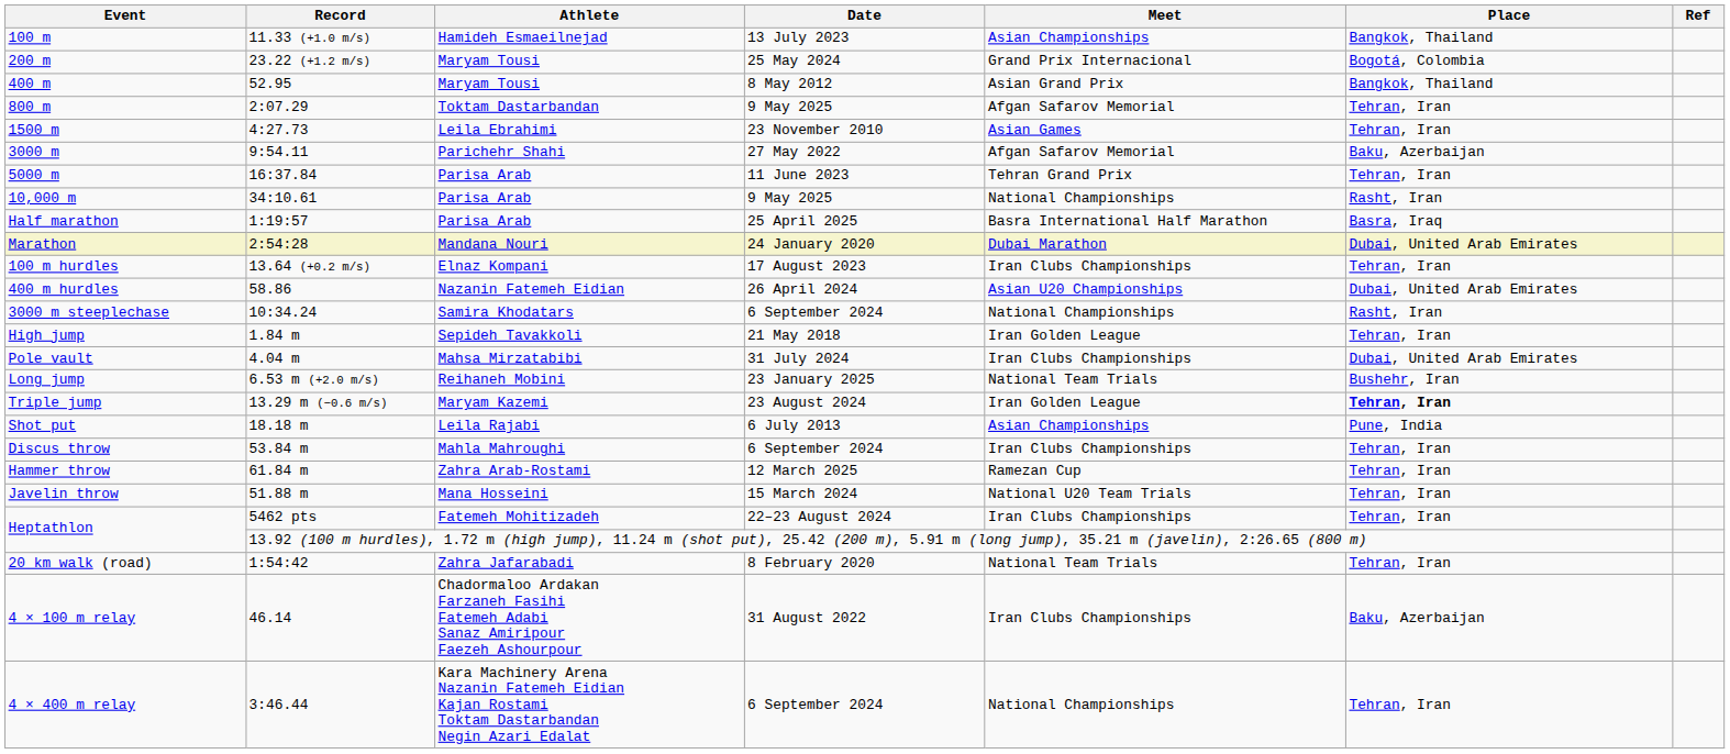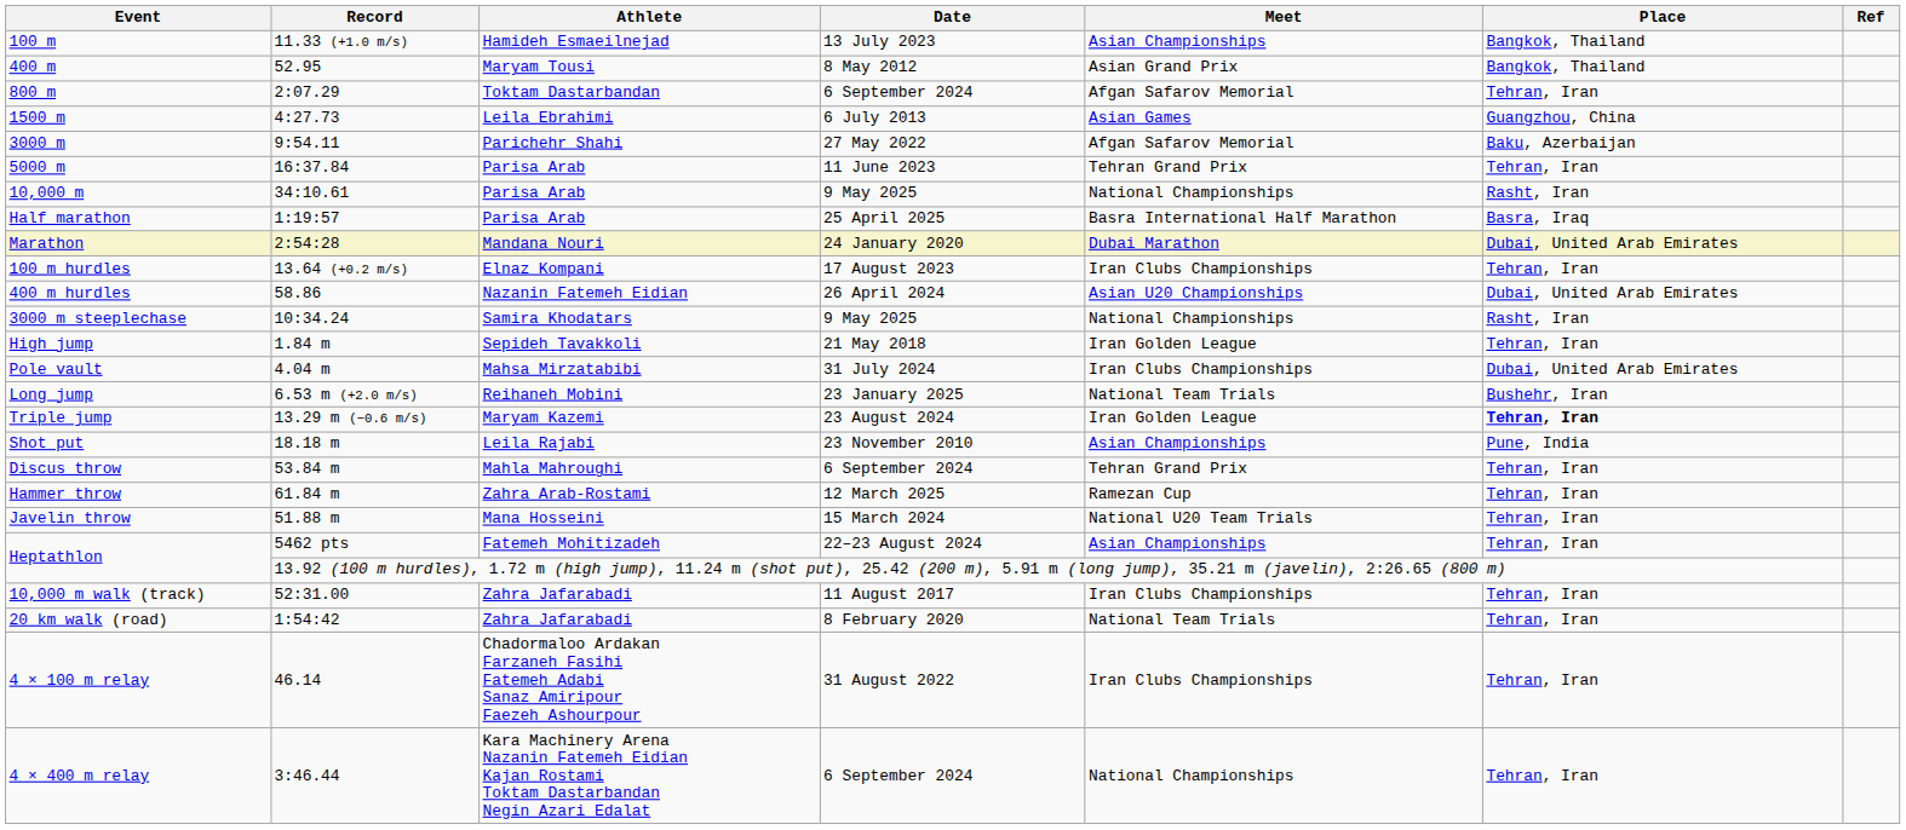 <table class="wikitable" style="font-size:95%; width: 95%;">
 <tr>
 <th width=14%>Event</th>
 <th width=11%>Record</th>
 <th width=18%>Athlete</th>
 <th width=14%>Date</th>
 <th width=21%>Meet</th>
 <th width=19%>Place</th>
 <th width=3%>Ref</th>
 </tr>
 <tr>
 <td><a href='#'>100 m</a></td>
 <td>11.33 <small>(+1.0 m/s)</small></td>
 <td><a href='#'>Hamideh Esmaeilnejad</a></td>
 <td>13 July 2023</td>
 <td><a href='#'>Asian Championships</a></td>
 <td> <a href='#'>Bangkok</a>, Thailand</td>
 <td></td>
 </tr>
 <tr>
-<td><a href='#'>200 m</a></td>
-<td>23.22 <small>(+1.2 m/s)</small></td>
-<td><a href='#'>Maryam Tousi</a></td>
-<td>25 May 2024</td>
-<td>Grand Prix Internacional</td>
-<td> <a href='#'>Bogotá</a>, Colombia</td>
-<td></td>
-</tr>
-<tr>
 <td><a href='#'>400 m</a></td>
 <td>52.95</td>
 <td><a href='#'>Maryam Tousi</a></td>
 <td>8 May 2012</td>
 <td>Asian Grand Prix</td>
 <td> <a href='#'>Bangkok</a>, Thailand</td>
 <td></td>
 </tr>
 <tr>
 <td><a href='#'>800 m</a></td>
 <td>2:07.29</td>
 <td><a href='#'>Toktam Dastarbandan</a></td>
-<td>9 May 2025</td>
+<td>6 September 2024</td>
 <td>Afgan Safarov Memorial</td>
 <td> <a href='#'>Tehran</a>, Iran</td>
 <td></td>
 </tr>
 <tr>
 <td><a href='#'>1500 m</a></td>
 <td>4:27.73</td>
 <td><a href='#'>Leila Ebrahimi</a></td>
-<td>23 November 2010</td>
+<td>6 July 2013</td>
 <td><a href='#'>Asian Games</a></td>
-<td> <a href='#'>Tehran</a>, Iran</td>
+<td> <a href='#'>Guangzhou</a>, China</td>
 <td></td>
 </tr>
 <tr>
 <td><a href='#'>3000 m</a></td>
 <td>9:54.11</td>
 <td><a href='#'>Parichehr Shahi</a></td>
 <td>27 May 2022</td>
 <td>Afgan Safarov Memorial</td>
 <td> <a href='#'>Baku</a>, Azerbaijan</td>
 <td></td>
 </tr>
 <tr>
 <td><a href='#'>5000 m</a></td>
 <td>16:37.84</td>
 <td><a href='#'>Parisa Arab</a></td>
 <td>11 June 2023</td>
 <td>Tehran Grand Prix</td>
 <td> <a href='#'>Tehran</a>, Iran</td>
 <td></td>
 </tr>
 <tr>
 <td><a href='#'>10,000 m</a></td>
 <td>34:10.61</td>
 <td><a href='#'>Parisa Arab</a></td>
 <td>9 May 2025</td>
 <td>National Championships</td>
 <td> <a href='#'>Rasht</a>, Iran</td>
 <td></td>
 </tr>
 <tr>
 <td><a href='#'>Half marathon</a></td>
 <td>1:19:57</td>
 <td><a href='#'>Parisa Arab</a></td>
 <td>25 April 2025</td>
 <td>Basra International Half Marathon</td>
 <td> <a href='#'>Basra</a>, Iraq</td>
 <td></td>
 </tr>
 <tr style="background:#f6F5CE;">
 <td><a href='#'>Marathon</a></td>
 <td>2:54:28</td>
 <td><a href='#'>Mandana Nouri</a></td>
 <td>24 January 2020</td>
 <td><a href='#'>Dubai Marathon</a></td>
 <td> <a href='#'>Dubai</a>, United Arab Emirates</td>
 <td></td>
 </tr>
 <tr>
 <td><a href='#'>100 m hurdles</a></td>
 <td>13.64 <small>(+0.2 m/s)</small></td>
 <td><a href='#'>Elnaz Kompani</a></td>
 <td>17 August 2023</td>
 <td>Iran Clubs Championships</td>
 <td> <a href='#'>Tehran</a>, Iran</td>
 <td></td>
 </tr>
 <tr>
 <td><a href='#'>400 m hurdles</a></td>
 <td>58.86</td>
 <td><a href='#'>Nazanin Fatemeh Eidian</a></td>
 <td>26 April 2024</td>
 <td><a href='#'>Asian U20 Championships</a></td>
 <td> <a href='#'>Dubai</a>, United Arab Emirates</td>
 <td></td>
 </tr>
 <tr>
 <td><a href='#'>3000 m steeplechase</a></td>
 <td>10:34.24</td>
 <td><a href='#'>Samira Khodatars</a></td>
-<td>6 September 2024</td>
+<td>9 May 2025</td>
 <td>National Championships</td>
 <td> <a href='#'>Rasht</a>, Iran</td>
 <td></td>
 </tr>
 <tr>
 <td><a href='#'>High jump</a></td>
 <td>1.84 m</td>
 <td><a href='#'>Sepideh Tavakkoli</a></td>
 <td>21 May 2018</td>
 <td>Iran Golden League</td>
 <td> <a href='#'>Tehran</a>, Iran</td>
 <td></td>
 </tr>
 <tr>
 <td><a href='#'>Pole vault</a></td>
 <td>4.04 m</td>
 <td><a href='#'>Mahsa Mirzatabibi</a></td>
 <td>31 July 2024</td>
 <td>Iran Clubs Championships</td>
 <td> <a href='#'>Dubai</a>, United Arab Emirates</td>
 <td></td>
 </tr>
 <tr>
 <td><a href='#'>Long jump</a></td>
 <td>6.53 m <small>(+2.0 m/s)</small></td>
 <td><a href='#'>Reihaneh Mobini</a></td>
 <td>23 January 2025</td>
 <td>National Team Trials</td>
 <td> <a href='#'>Bushehr</a>, Iran</td>
 <td></td>
 </tr>
 <tr>
 <td><a href='#'>Triple jump</a></td>
 <td>13.29 m <small>(−0.6 m/s)</small></td>
 <td><a href='#'>Maryam Kazemi</a></td>
 <td>23 August 2024</td>
 <td>Iran Golden League</td>
 <td><strong> <a href='#'>Tehran</a>, Iran</strong></td>
 <td></td>
 </tr>
 <tr>
 <td><a href='#'>Shot put</a></td>
 <td>18.18 m</td>
 <td><a href='#'>Leila Rajabi</a></td>
-<td>6 July 2013</td>
+<td>23 November 2010</td>
 <td><a href='#'>Asian Championships</a></td>
 <td> <a href='#'>Pune</a>, India</td>
 <td></td>
 </tr>
 <tr>
 <td><a href='#'>Discus throw</a></td>
 <td>53.84 m</td>
 <td><a href='#'>Mahla Mahroughi</a></td>
 <td>6 September 2024</td>
-<td>Iran Clubs Championships</td>
+<td>Tehran Grand Prix</td>
 <td> <a href='#'>Tehran</a>, Iran</td>
 <td></td>
 </tr>
 <tr>
 <td><a href='#'>Hammer throw</a></td>
 <td>61.84 m</td>
 <td><a href='#'>Zahra Arab-Rostami</a></td>
 <td>12 March 2025</td>
 <td>Ramezan Cup</td>
 <td> <a href='#'>Tehran</a>, Iran</td>
 <td></td>
 </tr>
 <tr>
 <td><a href='#'>Javelin throw</a></td>
 <td>51.88 m</td>
 <td><a href='#'>Mana Hosseini</a></td>
 <td>15 March 2024</td>
 <td>National U20 Team Trials</td>
 <td> <a href='#'>Tehran</a>, Iran</td>
 <td></td>
 </tr>
 <tr>
 <td rowspan=2><a href='#'>Heptathlon</a></td>
 <td>5462 pts</td>
 <td><a href='#'>Fatemeh Mohitizadeh</a></td>
 <td>22–23 August 2024</td>
-<td>Iran Clubs Championships</td>
+<td><a href='#'>Asian Championships</a></td>
 <td> <a href='#'>Tehran</a>, Iran</td>
 <td></td>
 </tr>
 <tr>
 <td colspan=5>13.92 <em>(100 m hurdles)</em>, 1.72 m <em>(high jump)</em>, 11.24 m <em>(shot put)</em>, 25.42 <em>(200 m)</em>, 5.91 m <em>(long jump)</em>, 35.21 m <em>(javelin)</em>, 2:26.65 <em>(800 m)</em></td>
+<td></td>
+</tr>
+<tr>
+<td><a href='#'>10,000 m walk</a> (track)</td>
+<td>52:31.00</td>
+<td><a href='#'>Zahra Jafarabadi</a></td>
+<td>11 August 2017</td>
+<td>Iran Clubs Championships</td>
+<td> <a href='#'>Tehran</a>, Iran</td>
 <td></td>
 </tr>
 <tr>
 <td><a href='#'>20 km walk</a> (road)</td>
 <td>1:54:42</td>
 <td><a href='#'>Zahra Jafarabadi</a></td>
 <td>8 February 2020</td>
 <td>National Team Trials</td>
 <td> <a href='#'>Tehran</a>, Iran</td>
 <td></td>
 </tr>
 <tr>
 <td><a href='#'>4 × 100 m relay</a></td>
 <td>46.14</td>
 <td> Chadormaloo Ardakan<br><a href='#'>Farzaneh Fasihi</a><br><a href='#'>Fatemeh Adabi</a><br><a href='#'>Sanaz Amiripour</a><br><a href='#'>Faezeh Ashourpour</a></td>
 <td>31 August 2022</td>
 <td>Iran Clubs Championships</td>
-<td> <a href='#'>Baku</a>, Azerbaijan</td>
+<td> <a href='#'>Tehran</a>, Iran</td>
 <td></td>
 </tr>
 <tr>
 <td><a href='#'>4 × 400 m relay</a></td>
 <td>3:46.44</td>
 <td> Kara Machinery Arena<br><a href='#'>Nazanin Fatemeh Eidian</a><br><a href='#'>Kajan Rostami</a><br><a href='#'>Toktam Dastarbandan</a><br><a href='#'>Negin Azari Edalat</a></td>
 <td>6 September 2024</td>
 <td>National Championships</td>
 <td> <a href='#'>Tehran</a>, Iran</td>
 <td></td>
 </tr>
 </table>
